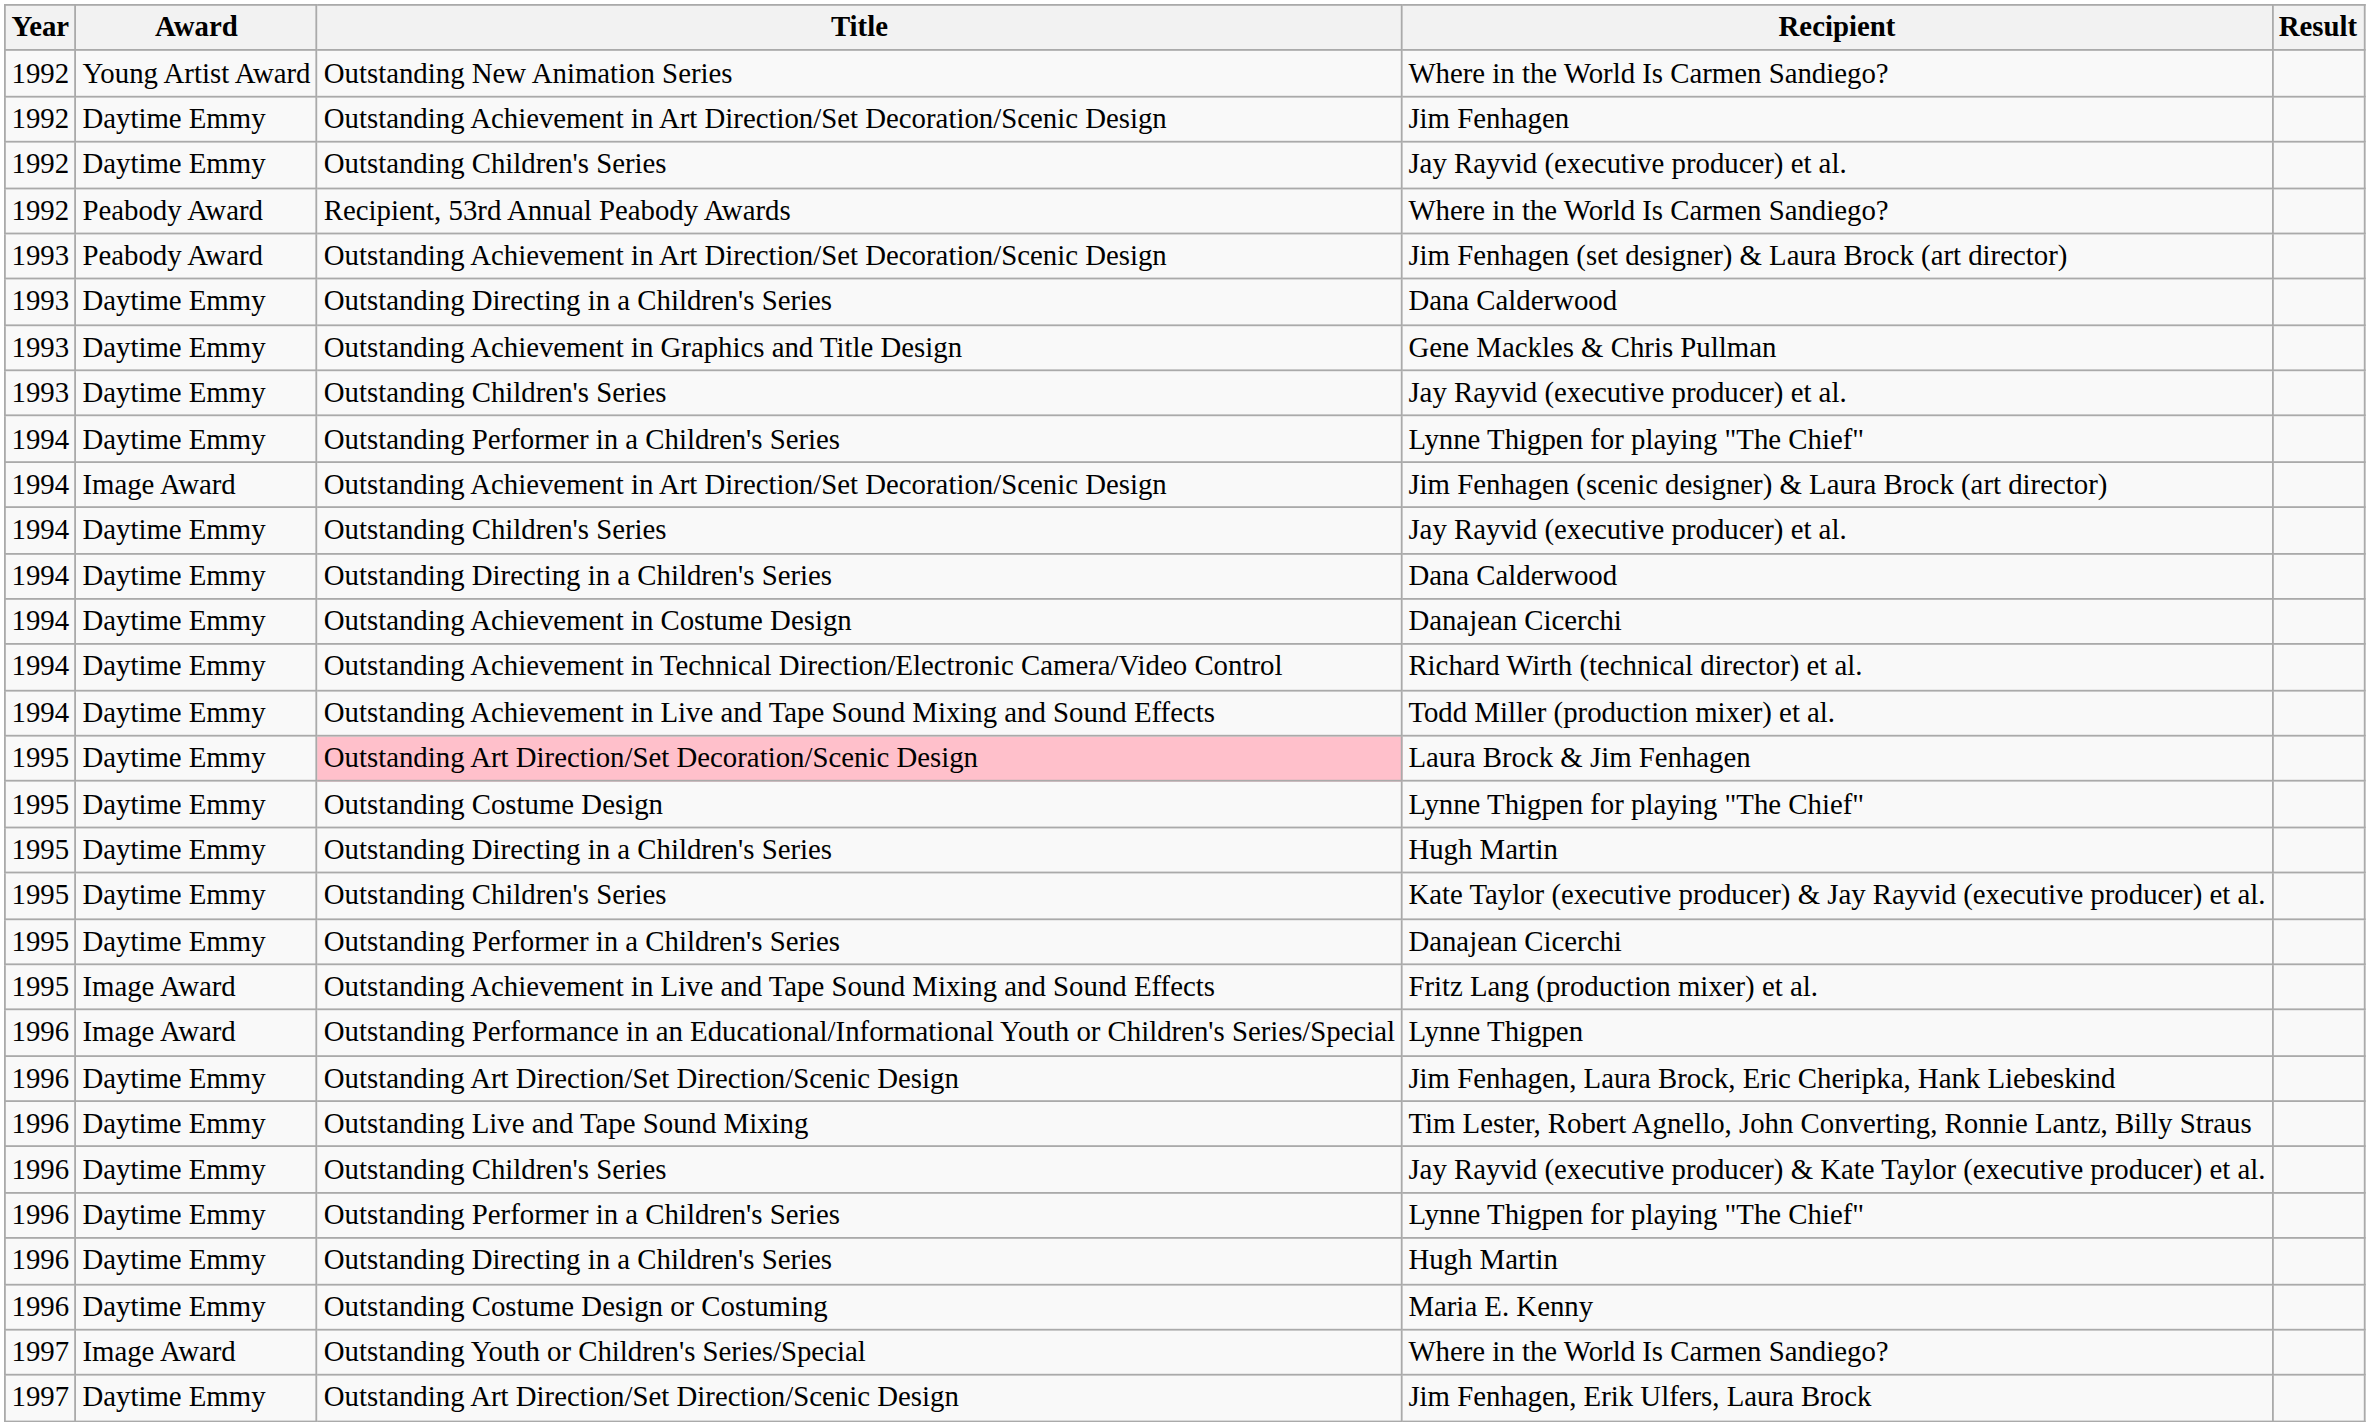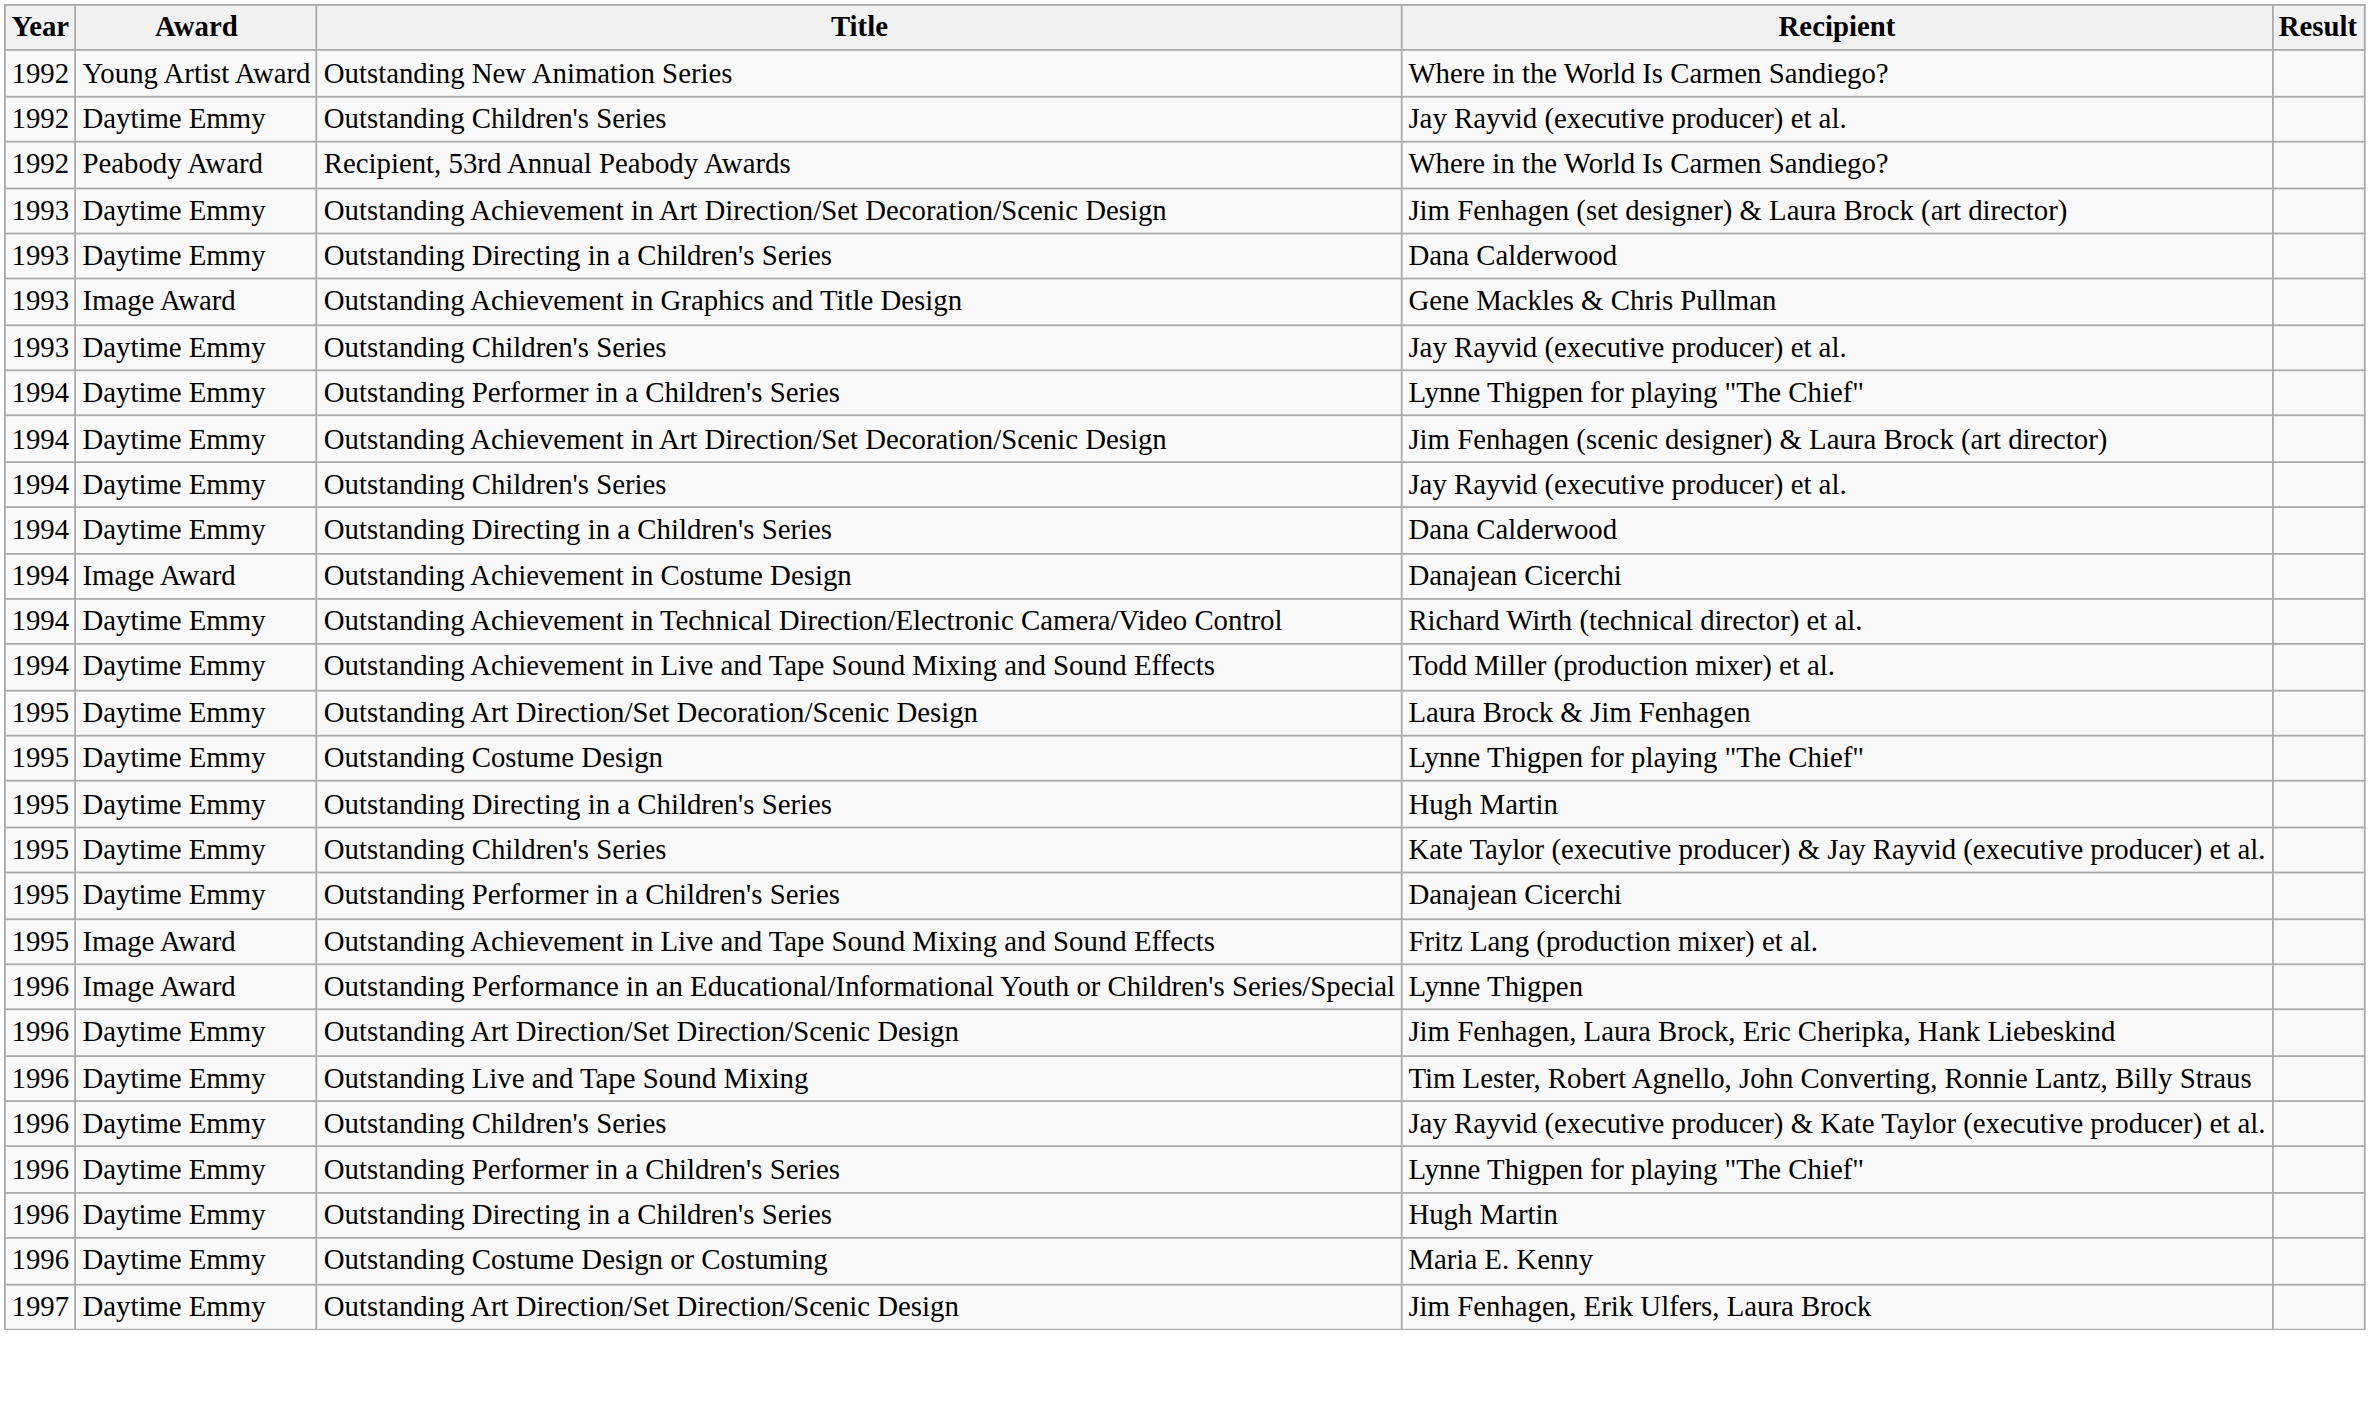 <table class="wikitable">
 <tr>
 <th>Year</th>
 <th>Award</th>
 <th>Title</th>
 <th>Recipient</th>
 <th>Result</th>
 </tr>
 <tr>
 <td>1992</td>
 <td>Young Artist Award</td>
 <td>Outstanding New Animation Series</td>
 <td>Where in the World Is Carmen Sandiego?</td>
 <td></td>
 </tr>
 <tr>
 <td>1992</td>
 <td>Daytime Emmy</td>
-<td>Outstanding Achievement in Art Direction/Set Decoration/Scenic Design</td>
-<td>Jim Fenhagen</td>
-<td></td>
-</tr>
-<tr>
-<td>1992</td>
-<td>Daytime Emmy</td>
 <td>Outstanding Children's Series</td>
 <td>Jay Rayvid (executive producer) et al.</td>
 <td></td>
 </tr>
 <tr>
 <td>1992</td>
 <td>Peabody Award</td>
 <td>Recipient, 53rd Annual Peabody Awards</td>
 <td>Where in the World Is Carmen Sandiego?</td>
 <td></td>
 </tr>
 <tr>
 <td>1993</td>
-<td>Peabody Award</td>
+<td>Daytime Emmy</td>
 <td>Outstanding Achievement in Art Direction/Set Decoration/Scenic Design</td>
 <td>Jim Fenhagen (set designer) & Laura Brock (art director)</td>
 <td></td>
 </tr>
 <tr>
 <td>1993</td>
 <td>Daytime Emmy</td>
 <td>Outstanding Directing in a Children's Series</td>
 <td>Dana Calderwood</td>
 <td></td>
 </tr>
 <tr>
 <td>1993</td>
-<td>Daytime Emmy</td>
+<td>Image Award</td>
 <td>Outstanding Achievement in Graphics and Title Design</td>
 <td>Gene Mackles & Chris Pullman</td>
 <td></td>
 </tr>
 <tr>
 <td>1993</td>
 <td>Daytime Emmy</td>
 <td>Outstanding Children's Series</td>
 <td>Jay Rayvid (executive producer) et al.</td>
 <td></td>
 </tr>
 <tr>
 <td>1994</td>
 <td>Daytime Emmy</td>
 <td>Outstanding Performer in a Children's Series</td>
 <td>Lynne Thigpen for playing "The Chief"</td>
 <td></td>
 </tr>
 <tr>
 <td>1994</td>
-<td>Image Award</td>
+<td>Daytime Emmy</td>
 <td>Outstanding Achievement in Art Direction/Set Decoration/Scenic Design</td>
 <td>Jim Fenhagen (scenic designer) & Laura Brock (art director)</td>
 <td></td>
 </tr>
 <tr>
 <td>1994</td>
 <td>Daytime Emmy</td>
 <td>Outstanding Children's Series</td>
 <td>Jay Rayvid (executive producer) et al.</td>
 <td></td>
 </tr>
 <tr>
 <td>1994</td>
 <td>Daytime Emmy</td>
 <td>Outstanding Directing in a Children's Series</td>
 <td>Dana Calderwood</td>
 <td></td>
 </tr>
 <tr>
 <td>1994</td>
-<td>Daytime Emmy</td>
+<td>Image Award</td>
 <td>Outstanding Achievement in Costume Design</td>
 <td>Danajean Cicerchi</td>
 <td></td>
 </tr>
 <tr>
 <td>1994</td>
 <td>Daytime Emmy</td>
 <td>Outstanding Achievement in Technical Direction/Electronic Camera/Video Control</td>
 <td>Richard Wirth (technical director) et al.</td>
 <td></td>
 </tr>
 <tr>
 <td>1994</td>
 <td>Daytime Emmy</td>
 <td>Outstanding Achievement in Live and Tape Sound Mixing and Sound Effects</td>
 <td>Todd Miller (production mixer) et al.</td>
 <td></td>
 </tr>
 <tr>
 <td>1995</td>
 <td>Daytime Emmy</td>
-<td style="background: pink;">Outstanding Art Direction/Set Decoration/Scenic Design</td>
+<td>Outstanding Art Direction/Set Decoration/Scenic Design</td>
 <td>Laura Brock & Jim Fenhagen</td>
 <td></td>
 </tr>
 <tr>
 <td>1995</td>
 <td>Daytime Emmy</td>
 <td>Outstanding Costume Design</td>
 <td>Lynne Thigpen for playing "The Chief"</td>
 <td></td>
 </tr>
 <tr>
 <td>1995</td>
 <td>Daytime Emmy</td>
 <td>Outstanding Directing in a Children's Series</td>
 <td>Hugh Martin</td>
 <td></td>
 </tr>
 <tr>
 <td>1995</td>
 <td>Daytime Emmy</td>
 <td>Outstanding Children's Series</td>
 <td>Kate Taylor (executive producer) & Jay Rayvid (executive producer) et al.</td>
 <td></td>
 </tr>
 <tr>
 <td>1995</td>
 <td>Daytime Emmy</td>
 <td>Outstanding Performer in a Children's Series</td>
 <td>Danajean Cicerchi</td>
 <td></td>
 </tr>
 <tr>
 <td>1995</td>
 <td>Image Award</td>
 <td>Outstanding Achievement in Live and Tape Sound Mixing and Sound Effects</td>
 <td>Fritz Lang (production mixer) et al.</td>
 <td></td>
 </tr>
 <tr>
 <td>1996</td>
 <td>Image Award</td>
 <td>Outstanding Performance in an Educational/Informational Youth or Children's Series/Special</td>
 <td>Lynne Thigpen</td>
 <td></td>
 </tr>
 <tr>
 <td>1996</td>
 <td>Daytime Emmy</td>
 <td>Outstanding Art Direction/Set Direction/Scenic Design</td>
 <td>Jim Fenhagen, Laura Brock, Eric Cheripka, Hank Liebeskind</td>
 <td></td>
 </tr>
 <tr>
 <td>1996</td>
 <td>Daytime Emmy</td>
 <td>Outstanding Live and Tape Sound Mixing</td>
 <td>Tim Lester, Robert Agnello, John Converting, Ronnie Lantz, Billy Straus</td>
 <td></td>
 </tr>
 <tr>
 <td>1996</td>
 <td>Daytime Emmy</td>
 <td>Outstanding Children's Series</td>
 <td>Jay Rayvid (executive producer) & Kate Taylor (executive producer) et al.</td>
 <td></td>
 </tr>
 <tr>
 <td>1996</td>
 <td>Daytime Emmy</td>
 <td>Outstanding Performer in a Children's Series</td>
 <td>Lynne Thigpen for playing "The Chief"</td>
 <td></td>
 </tr>
 <tr>
 <td>1996</td>
 <td>Daytime Emmy</td>
 <td>Outstanding Directing in a Children's Series</td>
 <td>Hugh Martin</td>
 <td></td>
 </tr>
 <tr>
 <td>1996</td>
 <td>Daytime Emmy</td>
 <td>Outstanding Costume Design or Costuming</td>
 <td>Maria E. Kenny</td>
 <td></td>
 </tr>
 <tr>
 <td>1997</td>
-<td>Image Award</td>
-<td>Outstanding Youth or Children's Series/Special</td>
-<td>Where in the World Is Carmen Sandiego?</td>
-<td></td>
-</tr>
-<tr>
-<td>1997</td>
 <td>Daytime Emmy</td>
 <td>Outstanding Art Direction/Set Direction/Scenic Design</td>
 <td>Jim Fenhagen, Erik Ulfers, Laura Brock</td>
 <td></td>
 </tr>
 </table>
